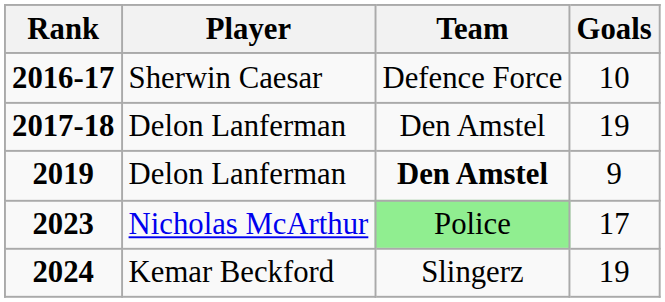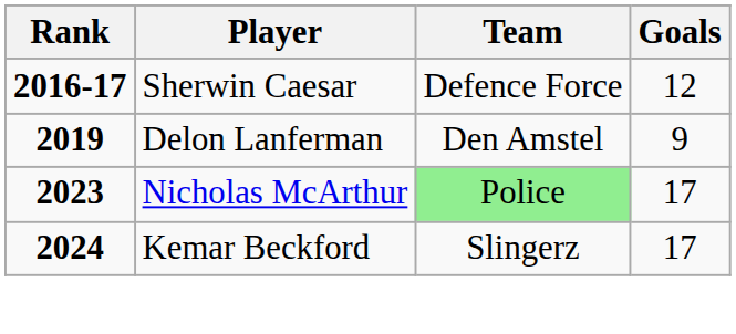 <table class="wikitable" style="text-align:center;">
 <tr>
 <th>Rank</th>
 <th>Player</th>
 <th>Team</th>
 <th>Goals</th>
 </tr>
 <tr>
 <td><strong>2016-17</strong></td>
 <td align=left> Sherwin Caesar</td>
 <td>Defence Force</td>
-<td>10</td>
-</tr>
-<tr>
-<td><strong>2017-18</strong></td>
-<td align=left> Delon Lanferman</td>
-<td>Den Amstel</td>
-<td>19</td>
+<td>12</td>
 </tr>
 <tr>
 <td><strong>2019</strong></td>
 <td align=left> Delon Lanferman</td>
-<td><strong>Den Amstel</strong></td>
+<td>Den Amstel</td>
 <td>9</td>
 </tr>
 <tr>
 <td><strong>2023</strong></td>
 <td align=left> <a href='#'>Nicholas McArthur</a></td>
 <td style="background: lightgreen;">Police</td>
 <td>17</td>
 </tr>
 <tr>
 <td><strong>2024</strong></td>
 <td align=left> Kemar Beckford</td>
 <td>Slingerz</td>
-<td>19</td>
+<td>17</td>
 </tr>
 </table>
